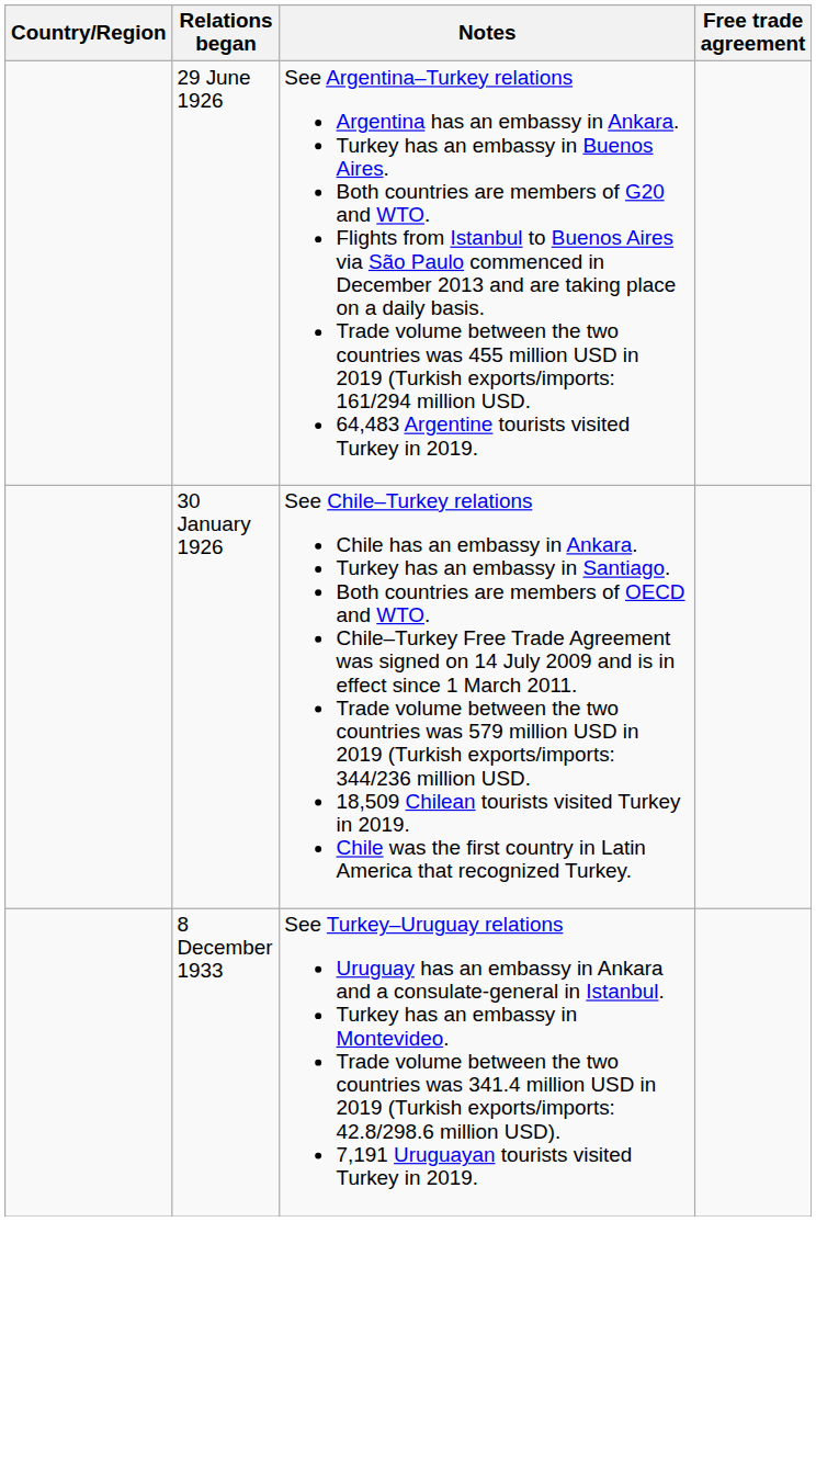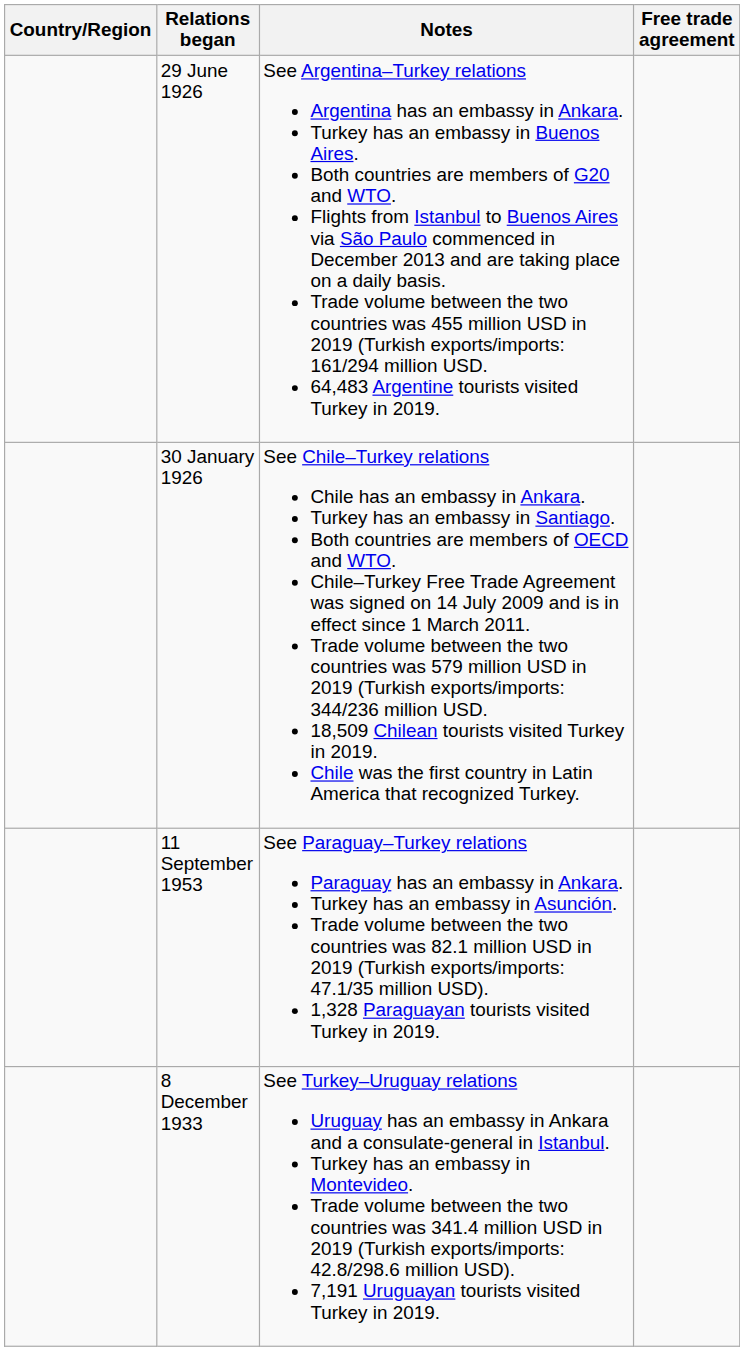 <table class="wikitable sortable" style="width:100%; margin:auto;">
 <tr>
 <th style="width:10%;">Country/Region</th>
 <th style="width:10%;">Relations began</th>
 <th style="width:50%;">Notes</th>
 <th style="width:10%;">Free trade agreement</th>
 </tr>
 <tr valign="top">
 <td></td>
 <td>29 June 1926</td>
 <td>See <a href='#'>Argentina–Turkey relations</a><br><ul><li><a href='#'>Argentina</a> has an embassy in <a href='#'>Ankara</a>.</li><li>Turkey has an embassy in <a href='#'>Buenos Aires</a>.</li><li>Both countries are members of <a href='#'>G20</a> and <a href='#'>WTO</a>.</li><li>Flights from <a href='#'>Istanbul</a> to <a href='#'>Buenos Aires</a> via <a href='#'>São Paulo</a> commenced in December 2013 and are taking place on a daily basis.</li><li>Trade volume between the two countries was 455 million USD in 2019 (Turkish exports/imports: 161/294 million USD.</li><li>64,483 <a href='#'>Argentine</a> tourists visited Turkey in 2019.</li></ul></td>
 <td></td>
 </tr>
 <tr valign="top">
 <td></td>
 <td>30 January 1926</td>
 <td>See <a href='#'>Chile–Turkey relations</a><br><ul><li>Chile has an embassy in <a href='#'>Ankara</a>.</li><li>Turkey has an embassy in <a href='#'>Santiago</a>.</li><li>Both countries are members of <a href='#'>OECD</a> and <a href='#'>WTO</a>.</li><li>Chile–Turkey Free Trade Agreement was signed on 14 July 2009 and is in effect since 1 March 2011.</li><li>Trade volume between the two countries was 579 million USD in 2019 (Turkish exports/imports: 344/236 million USD.</li><li>18,509 <a href='#'>Chilean</a> tourists visited Turkey in 2019.</li><li><a href='#'>Chile</a> was the first country in Latin America that recognized Turkey.</li></ul></td>
 <td></td>
 </tr>
 <tr valign="top">
 <td></td>
+<td>11 September 1953</td>
+<td>See <a href='#'>Paraguay–Turkey relations</a><br><ul><li><a href='#'>Paraguay</a> has an embassy in <a href='#'>Ankara</a>.</li><li>Turkey has an embassy in <a href='#'>Asunción</a>.</li><li>Trade volume between the two countries was 82.1 million USD in 2019 (Turkish exports/imports: 47.1/35 million USD).</li><li>1,328 <a href='#'>Paraguayan</a> tourists visited Turkey in 2019.</li></ul></td>
+<td></td>
+</tr>
+<tr valign="top">
+<td></td>
 <td>8 December 1933</td>
 <td>See <a href='#'>Turkey–Uruguay relations</a><br><ul><li><a href='#'>Uruguay</a> has an embassy in Ankara and a consulate-general in <a href='#'>Istanbul</a>.</li><li>Turkey has an embassy in <a href='#'>Montevideo</a>.</li><li>Trade volume between the two countries was 341.4 million USD in 2019 (Turkish exports/imports: 42.8/298.6 million USD).</li><li>7,191 <a href='#'>Uruguayan</a> tourists visited Turkey in 2019.</li></ul></td>
 <td></td>
 </tr>
 </table>
